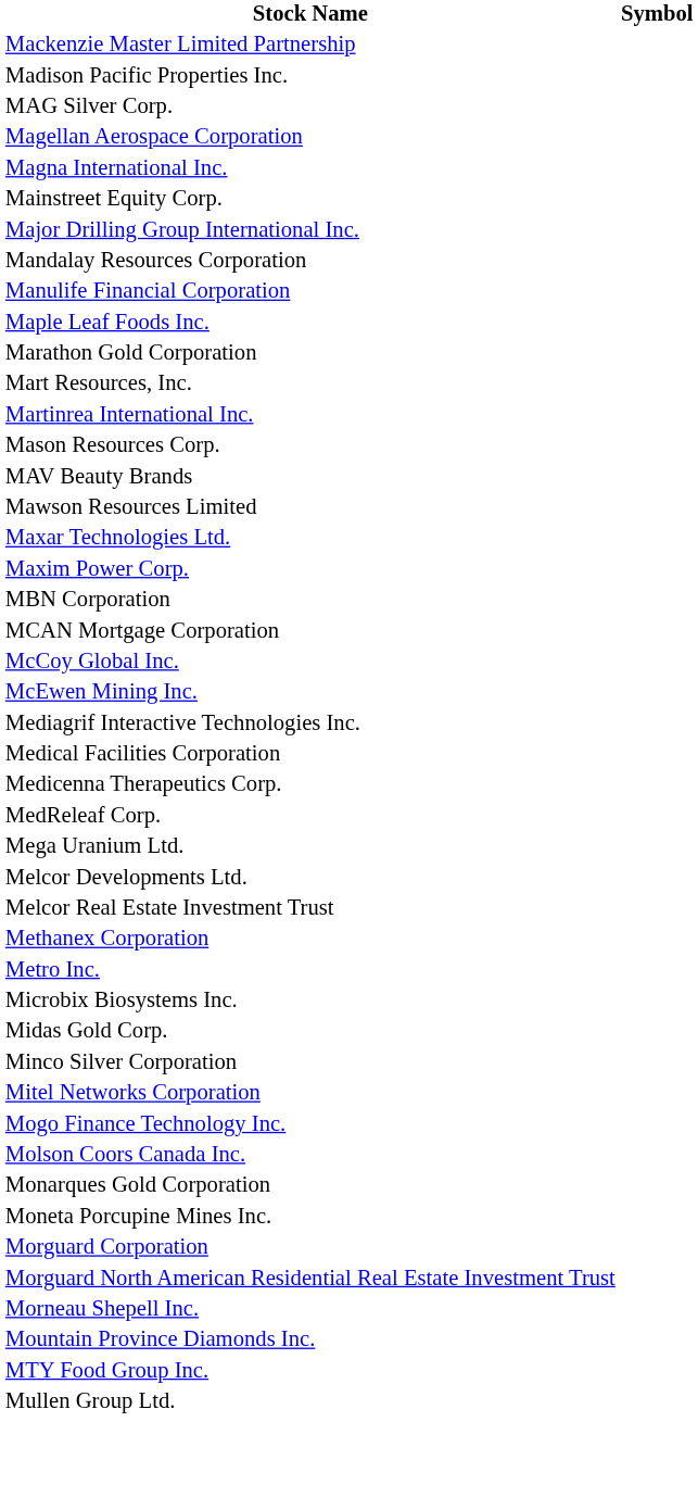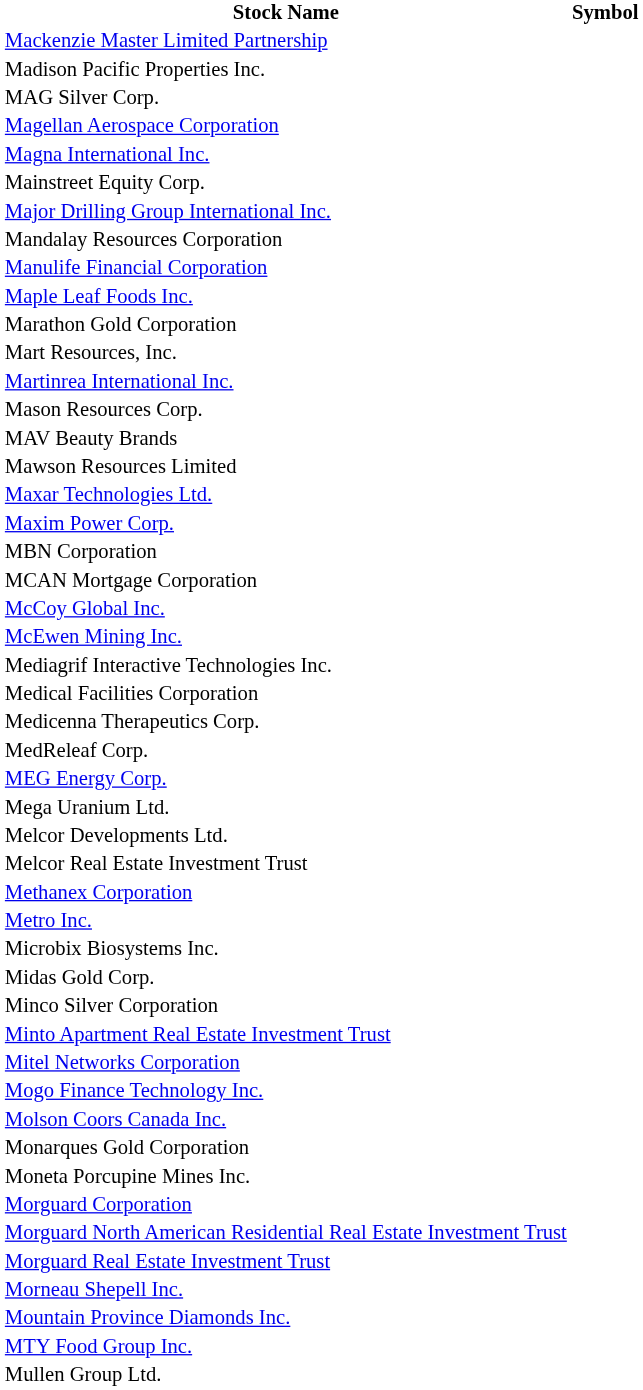 <table style="background:transparent;">
 <tr>
 <th>Stock Name</th>
 <th>Symbol</th>
 </tr>
 <tr --->
 <td><a href='#'>Mackenzie Master Limited Partnership</a></td>
 <td></td>
 </tr>
 <tr --->
 <td>Madison Pacific Properties Inc.</td>
 <td></td>
 </tr>
 <tr --->
 <td>MAG Silver Corp.</td>
 <td></td>
 </tr>
 <tr --->
 <td><a href='#'>Magellan Aerospace Corporation</a></td>
 <td></td>
 </tr>
 <tr --->
 <td><a href='#'>Magna International Inc.</a></td>
 <td></td>
 </tr>
 <tr --->
 <td>Mainstreet Equity Corp.</td>
 <td></td>
 </tr>
 <tr --->
 <td><a href='#'>Major Drilling Group International Inc.</a></td>
 <td></td>
 </tr>
 <tr --->
 <td>Mandalay Resources Corporation</td>
 <td></td>
 </tr>
 <tr --->
 <td><a href='#'>Manulife Financial Corporation</a></td>
 <td></td>
 </tr>
 <tr --->
 <td><a href='#'>Maple Leaf Foods Inc.</a></td>
 <td></td>
 </tr>
 <tr --->
 <td>Marathon Gold Corporation</td>
 <td></td>
 </tr>
 <tr --->
 <td>Mart Resources, Inc.</td>
 <td></td>
 </tr>
 <tr --->
 <td><a href='#'>Martinrea International Inc.</a></td>
 <td></td>
 </tr>
 <tr>
 <td>Mason Resources Corp.</td>
 <td></td>
 </tr>
 <tr>
 <td>MAV Beauty Brands</td>
 <td></td>
 </tr>
 <tr --->
 <td>Mawson Resources Limited</td>
 <td></td>
 </tr>
 <tr>
 <td><a href='#'>Maxar Technologies Ltd.</a></td>
 <td></td>
 </tr>
 <tr --->
 <td><a href='#'>Maxim Power Corp.</a></td>
 <td></td>
 </tr>
 <tr --->
 <td>MBN Corporation</td>
 <td></td>
 </tr>
 <tr --->
 <td>MCAN Mortgage Corporation</td>
 <td></td>
 </tr>
 <tr --->
 <td><a href='#'>McCoy Global Inc.</a></td>
 <td></td>
 </tr>
 <tr --->
 <td><a href='#'>McEwen Mining Inc.</a></td>
 <td></td>
 </tr>
 <tr --->
 <td>Mediagrif Interactive Technologies Inc.</td>
 <td></td>
 </tr>
 <tr --->
 <td>Medical Facilities Corporation</td>
 <td></td>
 </tr>
 <tr>
 <td>Medicenna Therapeutics Corp.</td>
 <td></td>
 </tr>
 <tr>
 <td>MedReleaf Corp.</td>
 <td></td>
 </tr>
 <tr --->
+<td><a href='#'>MEG Energy Corp.</a></td>
+<td></td>
+</tr>
+<tr --->
 <td>Mega Uranium Ltd.</td>
 <td></td>
 </tr>
 <tr --->
 <td>Melcor Developments Ltd.</td>
 <td></td>
 </tr>
 <tr --->
 <td>Melcor Real Estate Investment Trust</td>
 <td></td>
 </tr>
 <tr --->
 <td><a href='#'>Methanex Corporation</a></td>
 <td></td>
 </tr>
 <tr --->
 <td><a href='#'>Metro Inc.</a></td>
 <td></td>
 </tr>
 <tr --->
 <td>Microbix Biosystems Inc.</td>
 <td></td>
 </tr>
 <tr --->
 <td>Midas Gold Corp.</td>
 <td></td>
 </tr>
 <tr --->
 <td>Minco Silver Corporation</td>
 <td></td>
 </tr>
+<tr>
+<td><a href='#'>Minto Apartment Real Estate Investment Trust</a></td>
+<td></td>
+</tr>
 <tr --->
 <td><a href='#'>Mitel Networks Corporation</a></td>
 <td></td>
 </tr>
 <tr --->
 <td><a href='#'>Mogo Finance Technology Inc.</a></td>
 <td></td>
 </tr>
 <tr --->
 <td><a href='#'>Molson Coors Canada Inc.</a></td>
 <td></td>
 </tr>
 <tr>
 <td>Monarques Gold Corporation</td>
 <td></td>
 </tr>
 <tr --->
 <td>Moneta Porcupine Mines Inc.</td>
 <td></td>
 </tr>
 <tr --->
 <td><a href='#'>Morguard Corporation</a></td>
 <td></td>
 </tr>
 <tr --->
 <td><a href='#'>Morguard North American Residential Real Estate Investment Trust</a></td>
 <td></td>
 </tr>
 <tr --->
+<td><a href='#'>Morguard Real Estate Investment Trust</a></td>
+<td></td>
+</tr>
+<tr --->
 <td><a href='#'>Morneau Shepell Inc.</a></td>
 <td></td>
 </tr>
 <tr --->
 <td><a href='#'>Mountain Province Diamonds Inc.</a></td>
 <td></td>
 </tr>
 <tr --->
 <td><a href='#'>MTY Food Group Inc.</a></td>
 <td></td>
 </tr>
 <tr --->
 <td>Mullen Group Ltd.</td>
 <td></td>
 </tr>
 <tr --->
 </tr>
 </table>
